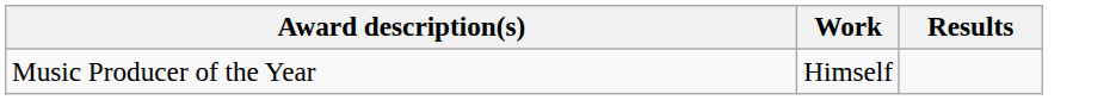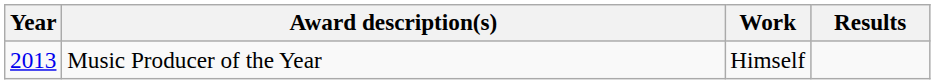 <table class="wikitable">
 <tr>
+<th>Year</th>
 <th width="450">Award description(s)</th>
 <th>Work</th>
 <th width="75">Results</th>
 </tr>
 <tr>
+<td><a href='#'>2013</a></td>
 <td>Music Producer of the Year</td>
 <td>Himself</td>
 <td></td>
 </tr>
 </table>
